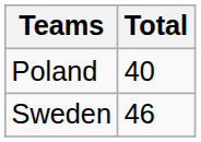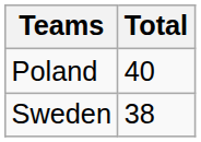 <table class="wikitable">
 <tr>
 <th>Teams</th>
 <th>Total</th>
 </tr>
 <tr>
 <td>Poland</td>
 <td>40</td>
 </tr>
 <tr>
 <td>Sweden</td>
-<td>46</td>
+<td>38</td>
 </tr>
 </table>
